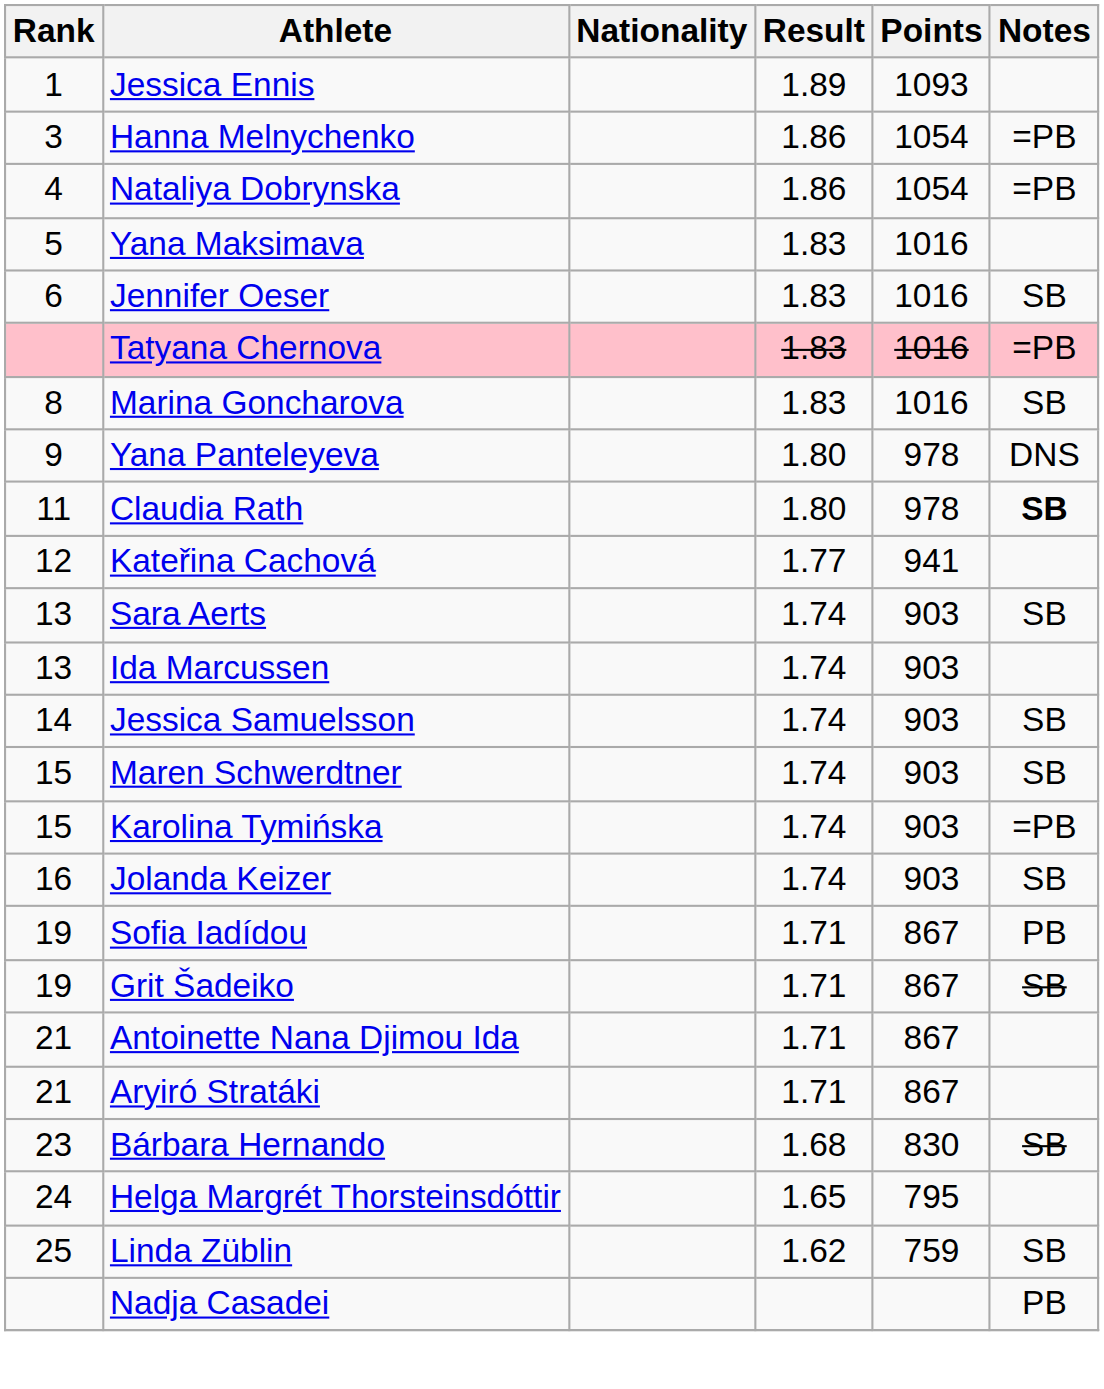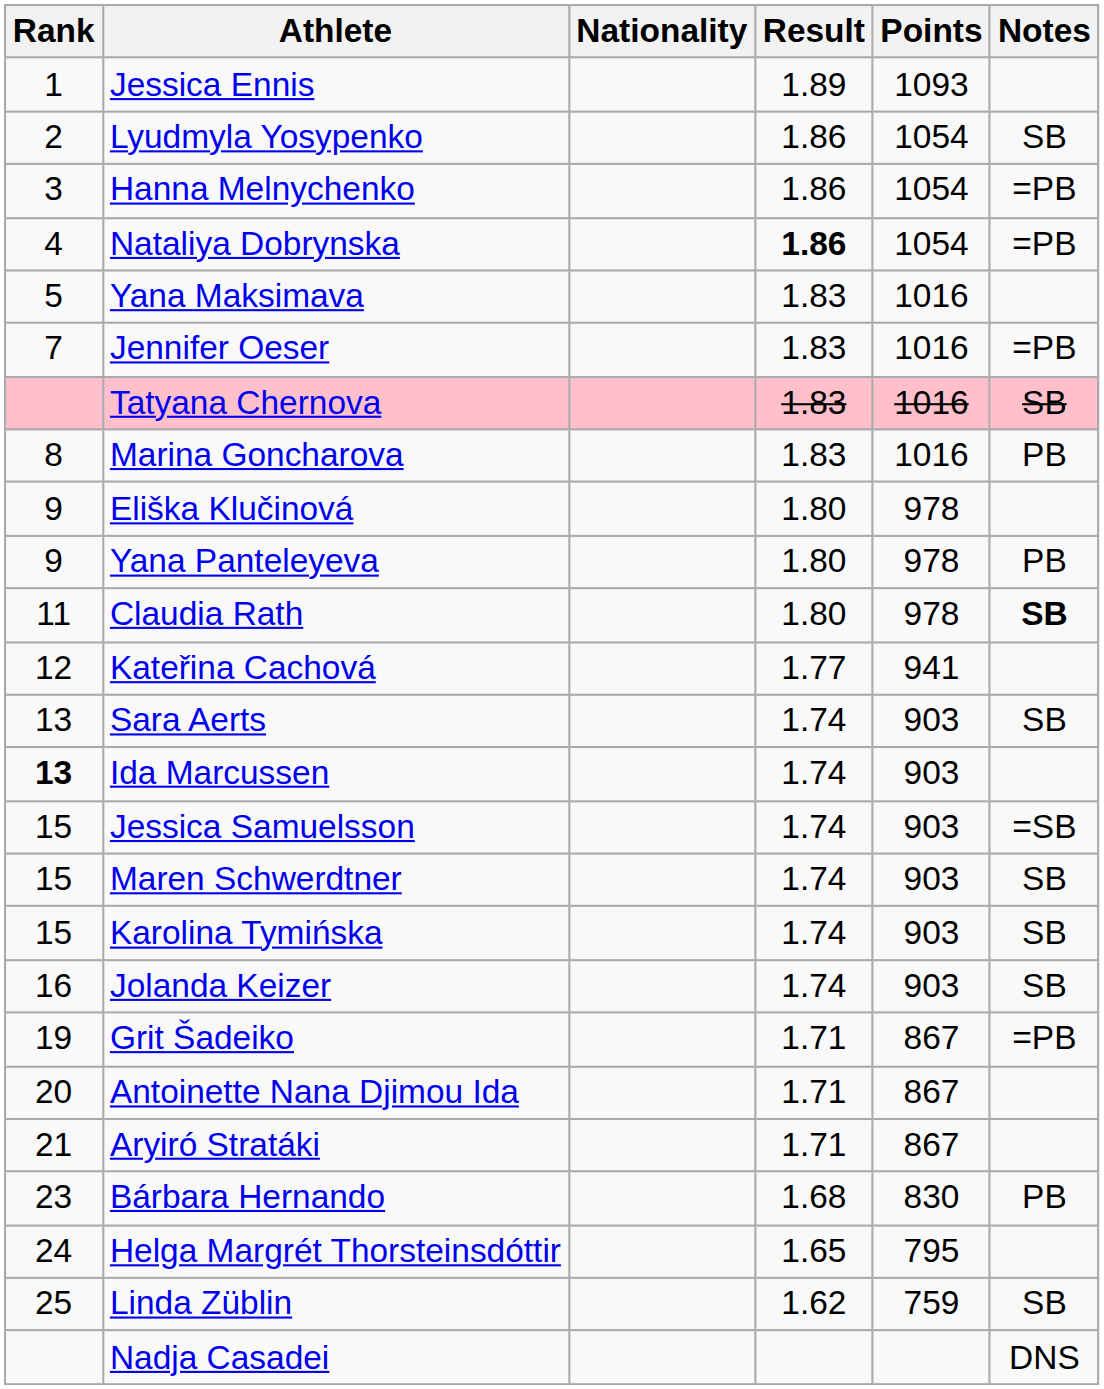 <table class="wikitable sortable" style="text-align:center">
 <tr>
 <th>Rank</th>
 <th>Athlete</th>
 <th>Nationality</th>
 <th>Result</th>
 <th>Points</th>
 <th>Notes</th>
 </tr>
 <tr>
 <td>1</td>
 <td align="left"><a href='#'>Jessica Ennis</a></td>
 <td align=left></td>
 <td>1.89</td>
 <td>1093</td>
 <td></td>
 </tr>
 <tr>
+<td>2</td>
+<td align="left"><a href='#'>Lyudmyla Yosypenko</a></td>
+<td align=left></td>
+<td>1.86</td>
+<td>1054</td>
+<td>SB</td>
+</tr>
+<tr>
 <td>3</td>
 <td align="left"><a href='#'>Hanna Melnychenko</a></td>
 <td align=left></td>
 <td>1.86</td>
 <td>1054</td>
 <td>=PB</td>
 </tr>
 <tr>
 <td>4</td>
 <td align="left"><a href='#'>Nataliya Dobrynska</a></td>
 <td align=left></td>
-<td>1.86</td>
+<td><strong>1.86</strong></td>
 <td>1054</td>
 <td>=PB</td>
 </tr>
 <tr>
 <td>5</td>
 <td align="left"><a href='#'>Yana Maksimava</a></td>
 <td align=left></td>
 <td>1.83</td>
 <td>1016</td>
 <td></td>
 </tr>
 <tr>
-<td>6</td>
+<td>7</td>
 <td align="left"><a href='#'>Jennifer Oeser</a></td>
 <td align=left></td>
 <td>1.83</td>
 <td>1016</td>
-<td>SB</td>
+<td>=PB</td>
 </tr>
 <tr bgcolor=pink>
 <td></td>
 <td align="left"><a href='#'>Tatyana Chernova</a></td>
 <td align=left></td>
 <td><s>1.83 </s></td>
 <td><s>1016 </s></td>
-<td>=PB</td>
+<td><s>SB</s></td>
 </tr>
 <tr>
 <td>8</td>
 <td align="left"><a href='#'>Marina Goncharova</a></td>
 <td align=left></td>
 <td>1.83</td>
 <td>1016</td>
-<td>SB</td>
+<td>PB</td>
+</tr>
+<tr>
+<td>9</td>
+<td align="left"><a href='#'>Eliška Klučinová</a></td>
+<td align=left></td>
+<td>1.80</td>
+<td>978</td>
+<td></td>
 </tr>
 <tr>
 <td>9</td>
 <td align="left"><a href='#'>Yana Panteleyeva</a></td>
 <td align=left></td>
 <td>1.80</td>
 <td>978</td>
-<td>DNS</td>
+<td>PB</td>
 </tr>
 <tr>
 <td>11</td>
 <td align="left"><a href='#'>Claudia Rath</a></td>
 <td align=left></td>
 <td>1.80</td>
 <td>978</td>
 <td><strong>SB</strong></td>
 </tr>
 <tr>
 <td>12</td>
 <td align="left"><a href='#'>Kateřina Cachová</a></td>
 <td align=left></td>
 <td>1.77</td>
 <td>941</td>
 <td></td>
 </tr>
 <tr>
 <td>13</td>
 <td align="left"><a href='#'>Sara Aerts</a></td>
 <td align=left></td>
 <td>1.74</td>
 <td>903</td>
 <td>SB</td>
 </tr>
 <tr>
-<td>13</td>
+<td><strong>13</strong></td>
 <td align="left"><a href='#'>Ida Marcussen</a></td>
 <td align=left></td>
 <td>1.74</td>
 <td>903</td>
 <td></td>
 </tr>
 <tr>
-<td>14</td>
+<td>15</td>
 <td align="left"><a href='#'>Jessica Samuelsson</a></td>
 <td align=left></td>
 <td>1.74</td>
 <td>903</td>
-<td>SB</td>
+<td>=SB</td>
 </tr>
 <tr>
 <td>15</td>
 <td align="left"><a href='#'>Maren Schwerdtner</a></td>
 <td align=left></td>
 <td>1.74</td>
 <td>903</td>
 <td>SB</td>
 </tr>
 <tr>
 <td>15</td>
 <td align="left"><a href='#'>Karolina Tymińska</a></td>
 <td align=left></td>
 <td>1.74</td>
 <td>903</td>
-<td>=PB</td>
+<td>SB</td>
 </tr>
 <tr>
 <td>16</td>
 <td align="left"><a href='#'>Jolanda Keizer</a></td>
 <td align=left></td>
 <td>1.74</td>
 <td>903</td>
 <td>SB</td>
 </tr>
 <tr>
 <td>19</td>
-<td align="left"><a href='#'>Sofia Iadídou</a></td>
-<td align=left></td>
-<td>1.71</td>
-<td>867</td>
-<td>PB</td>
-</tr>
-<tr>
-<td>19</td>
 <td align="left"><a href='#'>Grit Šadeiko</a></td>
 <td align=left></td>
 <td>1.71</td>
 <td>867</td>
-<td><s>SB</s></td>
+<td>=PB</td>
 </tr>
 <tr>
-<td>21</td>
+<td>20</td>
 <td align="left"><a href='#'>Antoinette Nana Djimou Ida</a></td>
 <td align=left></td>
 <td>1.71</td>
 <td>867</td>
 <td></td>
 </tr>
 <tr>
 <td>21</td>
 <td align="left"><a href='#'>Aryiró Stratáki</a></td>
 <td align=left></td>
 <td>1.71</td>
 <td>867</td>
 <td></td>
 </tr>
 <tr>
 <td>23</td>
 <td align="left"><a href='#'>Bárbara Hernando</a></td>
 <td align=left></td>
 <td>1.68</td>
 <td>830</td>
-<td><s>SB</s></td>
+<td>PB</td>
 </tr>
 <tr>
 <td>24</td>
 <td align="left"><a href='#'>Helga Margrét Thorsteinsdóttir</a></td>
 <td align=left></td>
 <td>1.65</td>
 <td>795</td>
 <td></td>
 </tr>
 <tr>
 <td>25</td>
 <td align="left"><a href='#'>Linda Züblin</a></td>
 <td align=left></td>
 <td>1.62</td>
 <td>759</td>
 <td>SB</td>
 </tr>
 <tr>
 <td></td>
 <td align="left"><a href='#'>Nadja Casadei</a></td>
 <td align=left></td>
 <td></td>
 <td></td>
-<td>PB</td>
+<td>DNS</td>
 </tr>
 <tr>
 </tr>
 </table>
